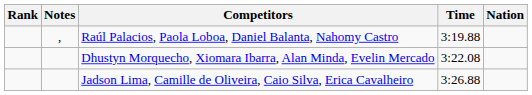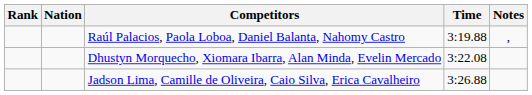 <table class="wikitable sortable" style="text-align:center; font-size:95%">
 <tr>
 <th>Rank</th>
-<th>Notes</th>
+<th>Nation</th>
 <th>Competitors</th>
 <th>Time</th>
-<th>Nation</th>
+<th>Notes</th>
 </tr>
 <tr>
 <td></td>
-<td>, </td>
+<td align=left></td>
 <td align=left><a href='#'>Raúl Palacios</a>, <a href='#'>Paola Loboa</a>, <a href='#'>Daniel Balanta</a>, <a href='#'>Nahomy Castro</a></td>
 <td>3:19.88</td>
-<td align=left></td>
+<td>, </td>
 </tr>
 <tr>
 <td></td>
-<td></td>
+<td align=left></td>
 <td align=left><a href='#'>Dhustyn Morquecho</a>, <a href='#'>Xiomara Ibarra</a>, <a href='#'>Alan Minda</a>, <a href='#'>Evelin Mercado</a></td>
 <td>3:22.08</td>
-<td align=left></td>
+<td></td>
 </tr>
 <tr>
 <td></td>
-<td></td>
+<td align=left></td>
 <td align=left><a href='#'>Jadson Lima</a>, <a href='#'>Camille de Oliveira</a>, <a href='#'>Caio Silva</a>, <a href='#'>Erica Cavalheiro</a></td>
 <td>3:26.88</td>
-<td align=left></td>
+<td></td>
 </tr>
 </table>
